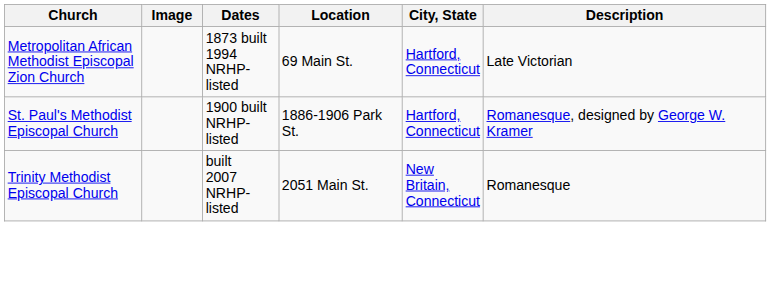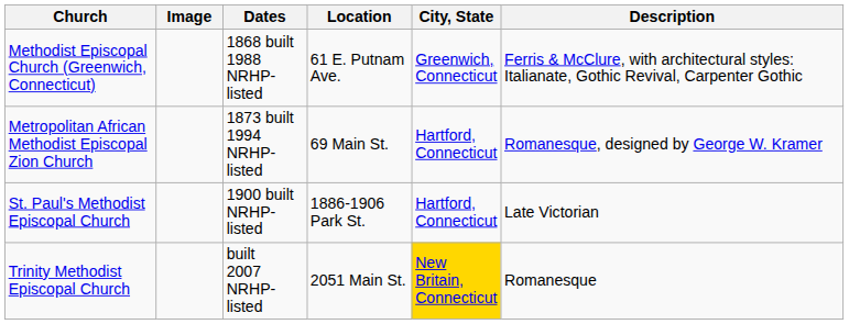 <table class="wikitable sortable" style="width:98%">
 <tr>
 <th style="width:18%;"><strong>Church</strong></th>
 <th style="width:8%;" class="unsortable"><strong>Image</strong></th>
 <th style="width:10%;"><strong>Dates</strong></th>
 <th><strong>Location</strong></th>
 <th style="width:8%;"><strong>City, State</strong></th>
 <th class="unsortable"><strong>Description</strong></th>
 </tr>
 <tr>
+<td><a href='#'>Methodist Episcopal Church (Greenwich, Connecticut)</a></td>
+<td></td>
+<td>1868 built<br>1988 NRHP-listed</td>
+<td>61 E. Putnam Ave.<small></small></td>
+<td><a href='#'>Greenwich, Connecticut</a></td>
+<td><a href='#'>Ferris & McClure</a>, with architectural styles: Italianate, Gothic Revival, Carpenter Gothic</td>
+</tr>
+<tr>
 <td><a href='#'>Metropolitan African Methodist Episcopal Zion Church</a></td>
 <td></td>
 <td>1873 built<br>1994 NRHP-listed</td>
 <td>69 Main St.<small></small></td>
 <td><a href='#'>Hartford, Connecticut</a></td>
-<td>Late Victorian</td>
+<td><a href='#'>Romanesque</a>, designed by <a href='#'>George W. Kramer</a></td>
 </tr>
 <tr>
 <td><a href='#'>St. Paul's Methodist Episcopal Church</a></td>
 <td></td>
 <td>1900 built<br> NRHP-listed</td>
 <td>1886-1906 Park St.<small></small></td>
 <td><a href='#'>Hartford, Connecticut</a></td>
-<td><a href='#'>Romanesque</a>, designed by <a href='#'>George W. Kramer</a></td>
+<td>Late Victorian</td>
 </tr>
 <tr>
 <td><a href='#'>Trinity Methodist Episcopal Church</a></td>
 <td></td>
 <td>built<br>2007 NRHP-listed</td>
 <td>2051 Main St.<small></small></td>
-<td><a href='#'>New Britain, Connecticut</a></td>
+<td style="background: gold;"><a href='#'>New Britain, Connecticut</a></td>
 <td>Romanesque</td>
 </tr>
 </table>
